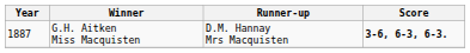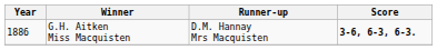 <table class="wikitable">
 <tr>
 <th style="width:60px;">Year</th>
 <th style="width:240px;">Winner</th>
 <th style="width:250px;">Runner-up</th>
 <th style="width:160px;">Score</th>
 </tr>
 <tr>
-<td>1887</td>
+<td>1886</td>
 <td> G.H. Aitken<br> Miss Macquisten</td>
 <td> D.M. Hannay<br> Mrs Macquisten</td>
 <td><strong>3-6, 6-3, 6-3.</strong></td>
 </tr>
 <tr>
 </tr>
 </table>
